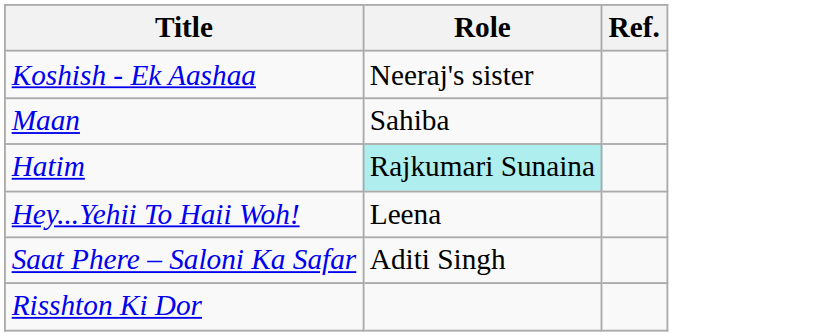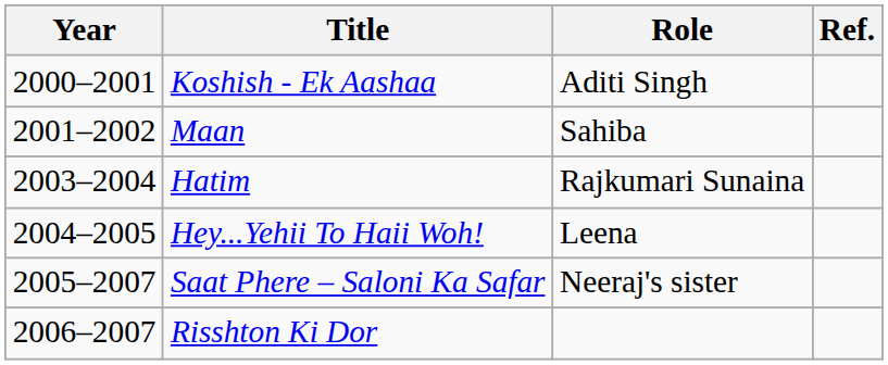 <table class="wikitable sortable">
 <tr>
+<th>Year</th>
 <th>Title</th>
 <th>Role</th>
 <th>Ref.</th>
 </tr>
 <tr>
+<td>2000–2001</td>
 <td><em><a href='#'>Koshish - Ek Aashaa</a></em></td>
-<td>Neeraj's sister</td>
+<td>Aditi Singh</td>
 <td></td>
 </tr>
 <tr>
+<td>2001–2002</td>
 <td><em><a href='#'>Maan</a></em></td>
 <td>Sahiba</td>
 <td></td>
 </tr>
 <tr>
+<td>2003–2004</td>
 <td><em><a href='#'>Hatim</a></em></td>
-<td style="background: paleturquoise;">Rajkumari Sunaina</td>
+<td>Rajkumari Sunaina</td>
 <td></td>
 </tr>
 <tr>
+<td>2004–2005</td>
 <td><em><a href='#'>Hey...Yehii To Haii Woh!</a></em></td>
 <td>Leena</td>
 <td></td>
 </tr>
 <tr>
+<td>2005–2007</td>
 <td><em><a href='#'>Saat Phere – Saloni Ka Safar</a></em></td>
-<td>Aditi Singh</td>
+<td>Neeraj's sister</td>
 <td></td>
 </tr>
 <tr>
+<td>2006–2007</td>
 <td><em><a href='#'>Risshton Ki Dor</a></em></td>
 <td></td>
 <td></td>
 </tr>
 </table>
